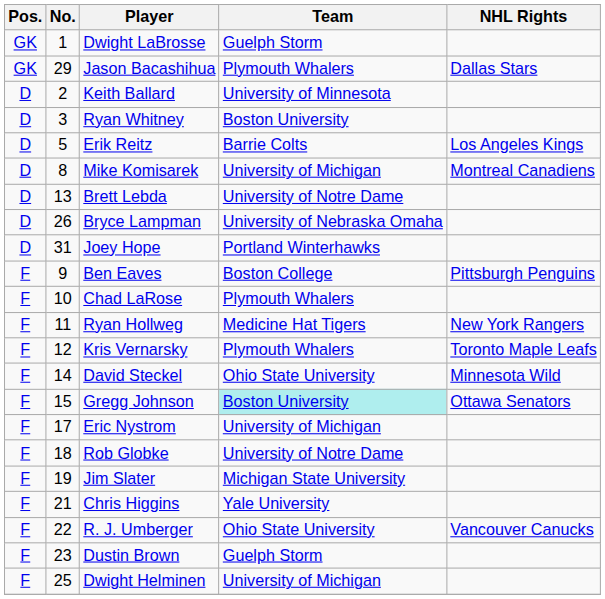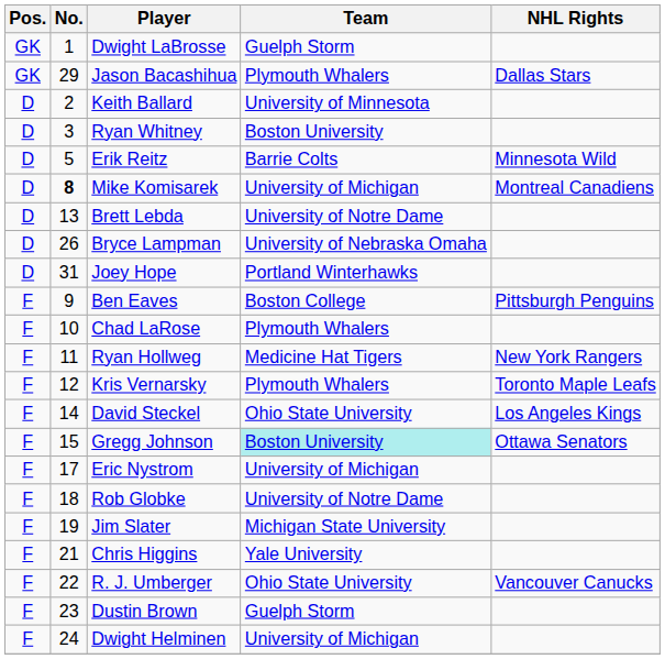 <table class="wikitable sortable">
 <tr>
 <th>Pos.</th>
 <th>No.</th>
 <th>Player</th>
 <th>Team</th>
 <th>NHL Rights</th>
 </tr>
 <tr>
 <td style="text-align:center;"><a href='#'>GK</a></td>
 <td style="text-align:center;">1</td>
 <td><a href='#'>Dwight LaBrosse</a></td>
 <td> <a href='#'>Guelph Storm</a></td>
 <td></td>
 </tr>
 <tr>
 <td style="text-align:center;"><a href='#'>GK</a></td>
 <td style="text-align:center;">29</td>
 <td><a href='#'>Jason Bacashihua</a></td>
 <td> <a href='#'>Plymouth Whalers</a></td>
 <td><a href='#'>Dallas Stars</a></td>
 </tr>
 <tr>
 <td style="text-align:center;"><a href='#'>D</a></td>
 <td style="text-align:center;">2</td>
 <td><a href='#'>Keith Ballard</a></td>
 <td> <a href='#'>University of Minnesota</a></td>
 <td></td>
 </tr>
 <tr>
 <td style="text-align:center;"><a href='#'>D</a></td>
 <td style="text-align:center;">3</td>
 <td><a href='#'>Ryan Whitney</a></td>
 <td> <a href='#'>Boston University</a></td>
 <td></td>
 </tr>
 <tr>
 <td style="text-align:center;"><a href='#'>D</a></td>
 <td style="text-align:center;">5</td>
 <td><a href='#'>Erik Reitz</a></td>
 <td> <a href='#'>Barrie Colts</a></td>
-<td><a href='#'>Los Angeles Kings</a></td>
+<td><a href='#'>Minnesota Wild</a></td>
 </tr>
 <tr>
 <td style="text-align:center;"><a href='#'>D</a></td>
-<td style="text-align:center;">8</td>
+<td style="text-align:center;"><strong>8</strong></td>
 <td><a href='#'>Mike Komisarek</a></td>
 <td> <a href='#'>University of Michigan</a></td>
 <td><a href='#'>Montreal Canadiens</a></td>
 </tr>
 <tr>
 <td style="text-align:center;"><a href='#'>D</a></td>
 <td style="text-align:center;">13</td>
 <td><a href='#'>Brett Lebda</a></td>
 <td> <a href='#'>University of Notre Dame</a></td>
 <td></td>
 </tr>
 <tr>
 <td style="text-align:center;"><a href='#'>D</a></td>
 <td style="text-align:center;">26</td>
 <td><a href='#'>Bryce Lampman</a></td>
 <td> <a href='#'>University of Nebraska Omaha</a></td>
 <td></td>
 </tr>
 <tr>
 <td style="text-align:center;"><a href='#'>D</a></td>
 <td style="text-align:center;">31</td>
 <td><a href='#'>Joey Hope</a></td>
 <td> <a href='#'>Portland Winterhawks</a></td>
 <td></td>
 </tr>
 <tr>
 <td style="text-align:center;"><a href='#'>F</a></td>
 <td style="text-align:center;">9</td>
 <td><a href='#'>Ben Eaves</a></td>
 <td> <a href='#'>Boston College</a></td>
 <td><a href='#'>Pittsburgh Penguins</a></td>
 </tr>
 <tr>
 <td style="text-align:center;"><a href='#'>F</a></td>
 <td style="text-align:center;">10</td>
 <td><a href='#'>Chad LaRose</a></td>
 <td> <a href='#'>Plymouth Whalers</a></td>
 <td></td>
 </tr>
 <tr>
 <td style="text-align:center;"><a href='#'>F</a></td>
 <td style="text-align:center;">11</td>
 <td><a href='#'>Ryan Hollweg</a></td>
 <td> <a href='#'>Medicine Hat Tigers</a></td>
 <td><a href='#'>New York Rangers</a></td>
 </tr>
 <tr>
 <td style="text-align:center;"><a href='#'>F</a></td>
 <td style="text-align:center;">12</td>
 <td><a href='#'>Kris Vernarsky</a></td>
 <td> <a href='#'>Plymouth Whalers</a></td>
 <td><a href='#'>Toronto Maple Leafs</a></td>
 </tr>
 <tr>
 <td style="text-align:center;"><a href='#'>F</a></td>
 <td style="text-align:center;">14</td>
 <td><a href='#'>David Steckel</a></td>
 <td> <a href='#'>Ohio State University</a></td>
-<td><a href='#'>Minnesota Wild</a></td>
+<td><a href='#'>Los Angeles Kings</a></td>
 </tr>
 <tr>
 <td style="text-align:center;"><a href='#'>F</a></td>
 <td style="text-align:center;">15</td>
 <td><a href='#'>Gregg Johnson</a></td>
 <td style="background: paleturquoise;"> <a href='#'>Boston University</a></td>
 <td><a href='#'>Ottawa Senators</a></td>
 </tr>
 <tr>
 <td style="text-align:center;"><a href='#'>F</a></td>
 <td style="text-align:center;">17</td>
 <td><a href='#'>Eric Nystrom</a></td>
 <td> <a href='#'>University of Michigan</a></td>
 <td></td>
 </tr>
 <tr>
 <td style="text-align:center;"><a href='#'>F</a></td>
 <td style="text-align:center;">18</td>
 <td><a href='#'>Rob Globke</a></td>
 <td> <a href='#'>University of Notre Dame</a></td>
 <td></td>
 </tr>
 <tr>
 <td style="text-align:center;"><a href='#'>F</a></td>
 <td style="text-align:center;">19</td>
 <td><a href='#'>Jim Slater</a></td>
 <td> <a href='#'>Michigan State University</a></td>
 <td></td>
 </tr>
 <tr>
 <td style="text-align:center;"><a href='#'>F</a></td>
 <td style="text-align:center;">21</td>
 <td><a href='#'>Chris Higgins</a></td>
 <td> <a href='#'>Yale University</a></td>
 <td></td>
 </tr>
 <tr>
 <td style="text-align:center;"><a href='#'>F</a></td>
 <td style="text-align:center;">22</td>
 <td><a href='#'>R. J. Umberger</a></td>
 <td> <a href='#'>Ohio State University</a></td>
 <td><a href='#'>Vancouver Canucks</a></td>
 </tr>
 <tr>
 <td style="text-align:center;"><a href='#'>F</a></td>
 <td style="text-align:center;">23</td>
 <td><a href='#'>Dustin Brown</a></td>
 <td> <a href='#'>Guelph Storm</a></td>
 <td></td>
 </tr>
 <tr>
 <td style="text-align:center;"><a href='#'>F</a></td>
-<td style="text-align:center;">25</td>
+<td style="text-align:center;">24</td>
 <td><a href='#'>Dwight Helminen</a></td>
 <td> <a href='#'>University of Michigan</a></td>
 <td></td>
 </tr>
 <tr>
 </tr>
 </table>
